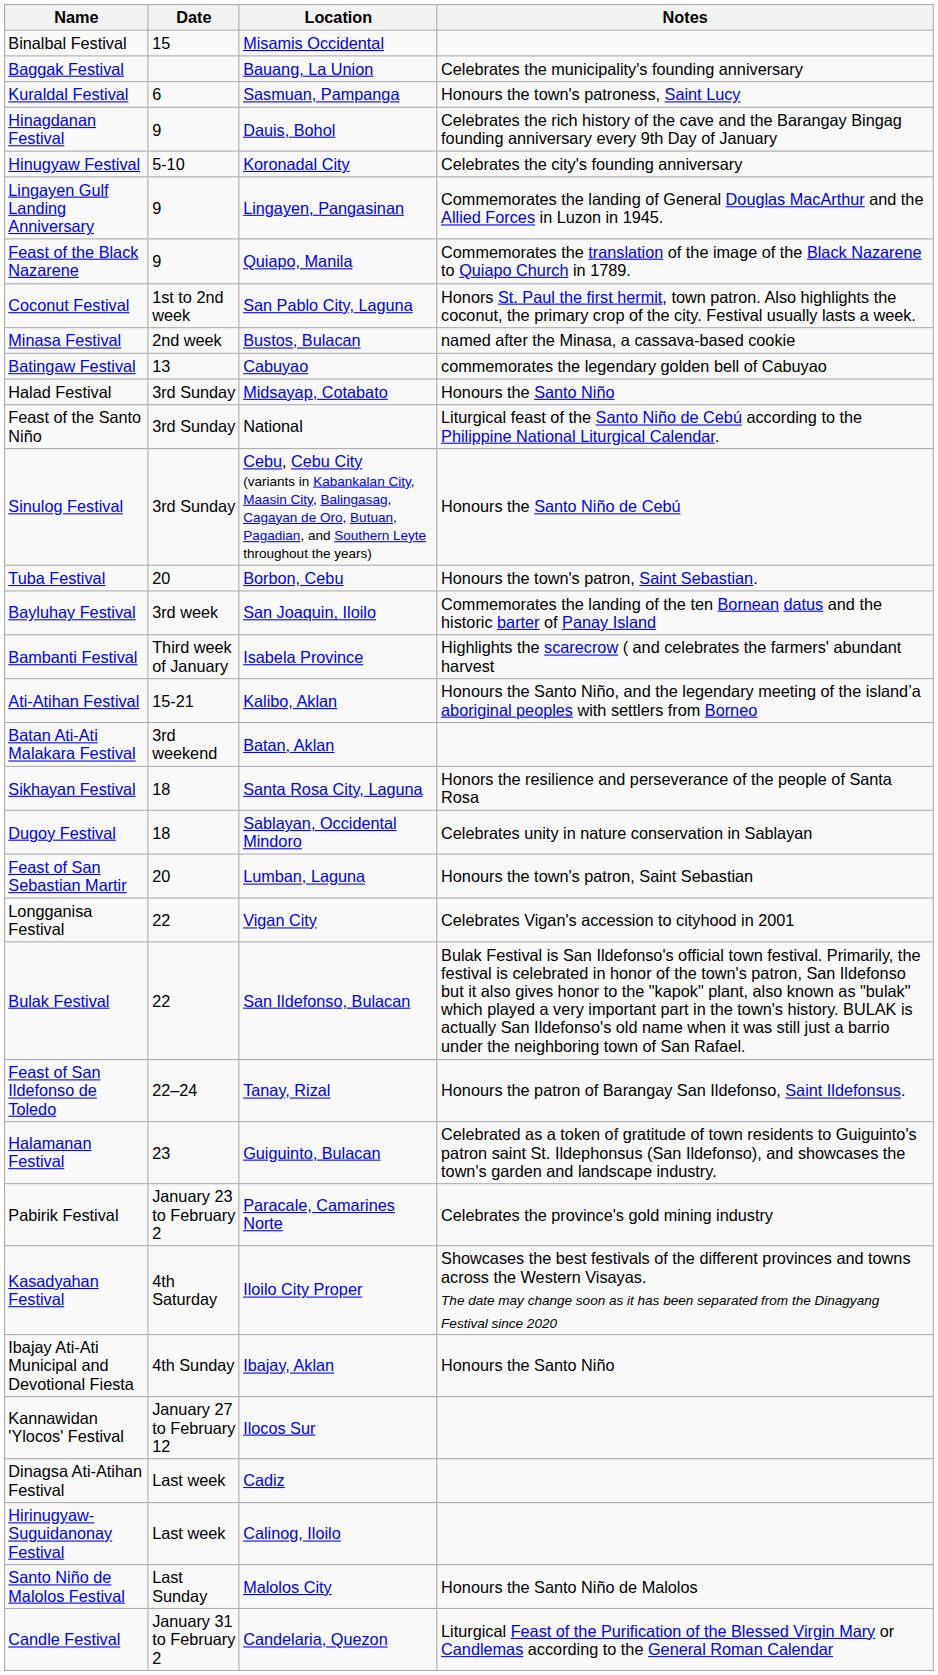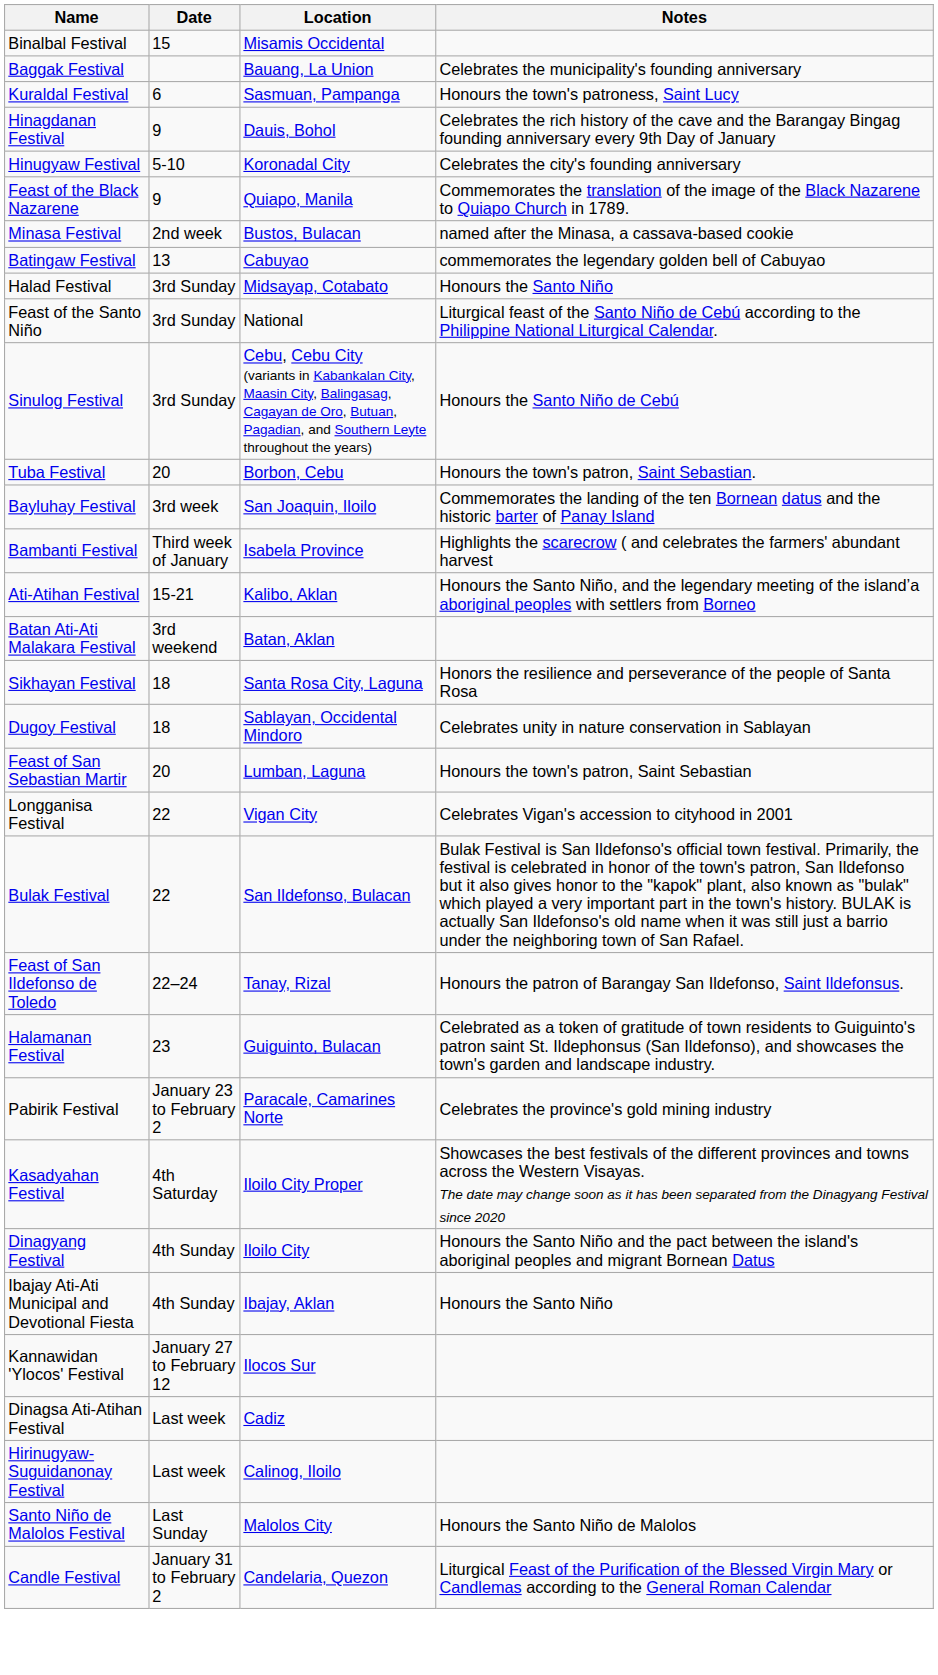 <table class="wikitable sortable" style="font-size:95%;">
 <tr>
 <th>Name</th>
 <th>Date</th>
 <th>Location</th>
 <th class="unsortable">Notes</th>
 </tr>
 <tr>
 <td>Binalbal Festival</td>
 <td>15</td>
 <td><a href='#'>Misamis Occidental</a></td>
 <td></td>
 </tr>
 <tr>
 <td><a href='#'>Baggak Festival</a></td>
 <td></td>
 <td><a href='#'>Bauang, La Union</a></td>
 <td>Celebrates the municipality's founding anniversary</td>
 </tr>
 <tr>
 <td><a href='#'>Kuraldal Festival</a></td>
 <td>6</td>
 <td><a href='#'>Sasmuan, Pampanga</a></td>
 <td>Honours the town's patroness, <a href='#'>Saint Lucy</a></td>
 </tr>
 <tr>
 <td><a href='#'>Hinagdanan Festival</a></td>
 <td>9</td>
 <td><a href='#'>Dauis, Bohol</a></td>
 <td>Celebrates the rich history of the cave and the Barangay Bingag founding anniversary every 9th Day of January</td>
 </tr>
 <tr>
 <td><a href='#'>Hinugyaw Festival</a></td>
 <td>5-10</td>
 <td><a href='#'>Koronadal City</a></td>
 <td>Celebrates the city's founding anniversary</td>
 </tr>
 <tr>
-<td><a href='#'>Lingayen Gulf Landing Anniversary</a></td>
-<td>9</td>
-<td><a href='#'>Lingayen, Pangasinan</a></td>
-<td>Commemorates the landing of General <a href='#'>Douglas MacArthur</a> and the <a href='#'>Allied Forces</a> in Luzon in 1945.</td>
-</tr>
-<tr>
 <td><a href='#'>Feast of the Black Nazarene</a></td>
 <td>9</td>
 <td><a href='#'>Quiapo, Manila</a></td>
 <td>Commemorates the <a href='#'>translation</a> of the image of the <a href='#'>Black Nazarene</a> to <a href='#'>Quiapo Church</a> in 1789.</td>
-</tr>
-<tr>
-<td><a href='#'>Coconut Festival</a></td>
-<td>1st to 2nd week</td>
-<td><a href='#'>San Pablo City, Laguna</a></td>
-<td>Honors <a href='#'>St. Paul the first hermit</a>, town patron. Also highlights the coconut, the primary crop of the city. Festival usually lasts a week.</td>
 </tr>
 <tr>
 <td><a href='#'>Minasa Festival</a></td>
 <td>2nd week</td>
 <td><a href='#'>Bustos, Bulacan</a></td>
 <td>named after the Minasa, a cassava-based cookie</td>
 </tr>
 <tr>
 <td><a href='#'>Batingaw Festival</a></td>
 <td>13</td>
 <td><a href='#'>Cabuyao</a></td>
 <td>commemorates the legendary golden bell of Cabuyao</td>
 </tr>
 <tr>
 <td>Halad Festival</td>
 <td>3rd Sunday</td>
 <td><a href='#'>Midsayap, Cotabato</a></td>
 <td>Honours the <a href='#'>Santo Niño</a></td>
 </tr>
 <tr>
 <td>Feast of the Santo Niño</td>
 <td>3rd Sunday</td>
 <td>National</td>
 <td>Liturgical feast of the <a href='#'>Santo Niño de Cebú</a> according to the <a href='#'>Philippine National Liturgical Calendar</a>.</td>
 </tr>
 <tr>
 <td><a href='#'>Sinulog Festival</a></td>
 <td>3rd Sunday</td>
 <td><a href='#'>Cebu</a>, <a href='#'>Cebu City</a><br><small>(variants in <a href='#'>Kabankalan City</a>, <a href='#'>Maasin City</a>, <a href='#'>Balingasag</a>, <a href='#'>Cagayan de Oro</a>, <a href='#'>Butuan</a>, <a href='#'>Pagadian</a>, and <a href='#'>Southern Leyte</a> throughout the years)</small></td>
 <td>Honours the <a href='#'>Santo Niño de Cebú</a></td>
 </tr>
 <tr>
 <td><a href='#'>Tuba Festival</a></td>
 <td>20</td>
 <td><a href='#'>Borbon, Cebu</a></td>
 <td>Honours the town's patron, <a href='#'>Saint Sebastian</a>.</td>
 </tr>
 <tr>
 <td><a href='#'>Bayluhay Festival</a></td>
 <td>3rd week</td>
 <td><a href='#'>San Joaquin, Iloilo</a></td>
 <td>Commemorates the landing of the ten <a href='#'>Bornean</a> <a href='#'>datus</a> and the historic <a href='#'>barter</a> of <a href='#'>Panay Island</a></td>
 </tr>
 <tr>
 <td><a href='#'>Bambanti Festival</a></td>
 <td>Third week of January</td>
 <td><a href='#'>Isabela Province</a></td>
 <td>Highlights the <a href='#'>scarecrow</a> ( and celebrates the farmers' abundant harvest</td>
 </tr>
 <tr>
 <td><a href='#'>Ati-Atihan Festival</a></td>
 <td>15-21</td>
 <td><a href='#'>Kalibo, Aklan</a></td>
 <td>Honours the Santo Niño, and the legendary meeting of the island’a <a href='#'>aboriginal peoples</a> with settlers from <a href='#'>Borneo</a></td>
 </tr>
 <tr>
 <td><a href='#'>Batan Ati-Ati Malakara Festival</a></td>
 <td>3rd weekend</td>
 <td><a href='#'>Batan, Aklan</a></td>
 <td></td>
 </tr>
 <tr>
 <td><a href='#'>Sikhayan Festival</a></td>
 <td>18</td>
 <td><a href='#'>Santa Rosa City, Laguna</a></td>
 <td>Honors the resilience and perseverance of the people of Santa Rosa</td>
 </tr>
 <tr>
 <td><a href='#'>Dugoy Festival</a></td>
 <td>18</td>
 <td><a href='#'>Sablayan, Occidental Mindoro</a></td>
 <td>Celebrates unity in nature conservation in Sablayan</td>
 </tr>
 <tr>
 <td><a href='#'>Feast of San Sebastian Martir</a></td>
 <td>20</td>
 <td><a href='#'>Lumban, Laguna</a></td>
 <td>Honours the town's patron, Saint Sebastian</td>
 </tr>
 <tr>
 <td>Longganisa Festival</td>
 <td>22</td>
 <td><a href='#'>Vigan City</a></td>
 <td>Celebrates Vigan's accession to cityhood in 2001</td>
 </tr>
 <tr>
 <td><a href='#'>Bulak Festival</a></td>
 <td>22</td>
 <td><a href='#'>San Ildefonso, Bulacan</a></td>
 <td>Bulak Festival is San Ildefonso's official town festival. Primarily, the festival is celebrated in honor of the town's patron, San Ildefonso but it also gives honor to the "kapok" plant, also known as "bulak" which played a very important part in the town's history. BULAK is actually San Ildefonso's old name when it was still just a barrio under the neighboring town of San Rafael.</td>
 </tr>
 <tr>
 <td><a href='#'>Feast of San Ildefonso de Toledo</a></td>
 <td>22–24</td>
 <td><a href='#'>Tanay, Rizal</a></td>
 <td>Honours the patron of Barangay San Ildefonso, <a href='#'>Saint Ildefonsus</a>.</td>
 </tr>
 <tr>
 <td><a href='#'>Halamanan Festival</a></td>
 <td>23</td>
 <td><a href='#'>Guiguinto, Bulacan</a></td>
 <td>Celebrated as a token of gratitude of town residents to Guiguinto's patron saint St. Ildephonsus (San Ildefonso), and showcases the town's garden and landscape industry.</td>
 </tr>
 <tr>
 <td>Pabirik Festival</td>
 <td>January 23 to February 2</td>
 <td><a href='#'>Paracale, Camarines Norte</a></td>
 <td>Celebrates the province's gold mining industry</td>
 </tr>
 <tr>
 <td><a href='#'>Kasadyahan Festival</a></td>
 <td>4th Saturday</td>
 <td><a href='#'>Iloilo City Proper</a></td>
 <td>Showcases the best festivals of the different provinces and towns across the Western Visayas.<br><sub><em>The date may change soon as it has been separated from the Dinagyang Festival since 2020</em></sub></td>
 </tr>
 <tr>
+<td><a href='#'>Dinagyang Festival</a></td>
+<td>4th Sunday</td>
+<td><a href='#'>Iloilo City</a></td>
+<td>Honours the Santo Niño and the pact between the island's aboriginal peoples and migrant Bornean <a href='#'>Datus</a></td>
+</tr>
+<tr>
 <td>Ibajay Ati-Ati Municipal and Devotional Fiesta</td>
 <td>4th Sunday</td>
 <td><a href='#'>Ibajay, Aklan</a></td>
 <td>Honours the Santo Niño</td>
 </tr>
 <tr>
 <td>Kannawidan 'Ylocos' Festival</td>
 <td>January 27 to February 12</td>
 <td><a href='#'>Ilocos Sur</a></td>
 <td></td>
 </tr>
 <tr>
 <td>Dinagsa Ati-Atihan Festival</td>
 <td>Last week</td>
 <td><a href='#'>Cadiz</a></td>
 <td></td>
 </tr>
 <tr>
 <td><a href='#'>Hirinugyaw-Suguidanonay Festival</a></td>
 <td>Last week</td>
 <td><a href='#'>Calinog, Iloilo</a></td>
 <td></td>
 </tr>
 <tr>
 <td><a href='#'>Santo Niño de Malolos Festival</a></td>
 <td>Last Sunday</td>
 <td><a href='#'>Malolos City</a></td>
 <td>Honours the Santo Niño de Malolos</td>
 </tr>
 <tr>
 <td><a href='#'>Candle Festival</a></td>
 <td>January 31 to February 2</td>
 <td><a href='#'>Candelaria, Quezon</a></td>
 <td>Liturgical <a href='#'>Feast of the Purification of the Blessed Virgin Mary</a> or <a href='#'>Candlemas</a> according to the <a href='#'>General Roman Calendar</a></td>
 </tr>
 </table>
